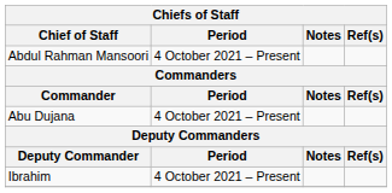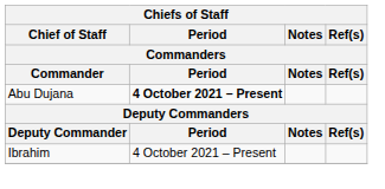 <table class="wikitable">
 <tr>
 <th colspan="4">Chiefs of Staff</th>
 </tr>
 <tr>
 <th>Chief of Staff</th>
 <th>Period</th>
 <th>Notes</th>
 <th>Ref(s)</th>
-</tr>
-<tr>
-<td>Abdul Rahman Mansoori</td>
-<td>4 October 2021 – Present</td>
-<td></td>
-<td></td>
 </tr>
 <tr>
 <th colspan="4">Commanders</th>
 </tr>
 <tr>
 <th>Commander</th>
 <th>Period</th>
 <th>Notes</th>
 <th>Ref(s)</th>
 </tr>
 <tr>
 <td>Abu Dujana</td>
-<td>4 October 2021 – Present</td>
+<td><strong>4 October 2021 – Present</strong></td>
 <td></td>
 <td></td>
 </tr>
 <tr>
 <th colspan="4">Deputy Commanders</th>
 </tr>
 <tr>
 <th>Deputy Commander</th>
 <th>Period</th>
 <th>Notes</th>
 <th>Ref(s)</th>
 </tr>
 <tr>
 <td>Ibrahim</td>
 <td>4 October 2021 – Present</td>
 <td></td>
 <td></td>
 </tr>
 <tr>
 </tr>
 </table>
